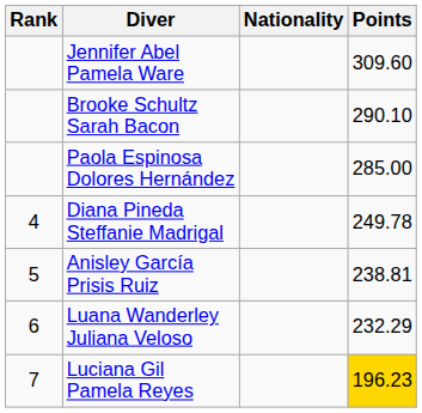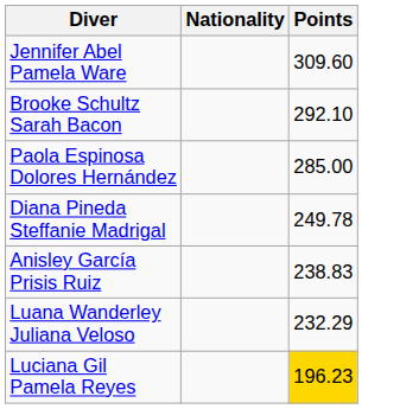 <table class="wikitable sortable" style="font-size:100%">
 <tr>
-<th>Rank</th>
 <th>Diver</th>
 <th>Nationality</th>
 <th>Points</th>
 </tr>
 <tr>
-<td align=center></td>
 <td><a href='#'>Jennifer Abel</a><br><a href='#'>Pamela Ware</a></td>
 <td></td>
 <td align=center>309.60</td>
 </tr>
 <tr>
-<td align=center></td>
 <td><a href='#'>Brooke Schultz</a><br><a href='#'>Sarah Bacon</a></td>
 <td></td>
-<td align=center>290.10</td>
+<td align=center>292.10</td>
 </tr>
 <tr>
-<td align=center></td>
 <td><a href='#'>Paola Espinosa</a><br><a href='#'>Dolores Hernández</a></td>
 <td></td>
 <td align=center>285.00</td>
 </tr>
 <tr>
-<td align=center>4</td>
 <td><a href='#'>Diana Pineda</a><br><a href='#'>Steffanie Madrigal</a></td>
 <td></td>
 <td align=center>249.78</td>
 </tr>
 <tr>
-<td align=center>5</td>
 <td><a href='#'>Anisley García</a><br><a href='#'>Prisis Ruiz</a></td>
 <td></td>
-<td align=center>238.81</td>
+<td align=center>238.83</td>
 </tr>
 <tr>
-<td align=center>6</td>
 <td><a href='#'>Luana Wanderley</a><br><a href='#'>Juliana Veloso</a></td>
 <td></td>
 <td align=center>232.29</td>
 </tr>
 <tr>
-<td align=center>7</td>
 <td><a href='#'>Luciana Gil</a><br><a href='#'>Pamela Reyes</a></td>
 <td></td>
 <td align=center style="background: gold;">196.23</td>
 </tr>
 </table>
